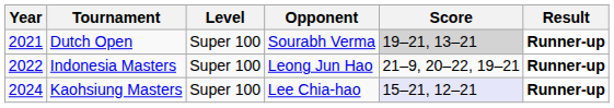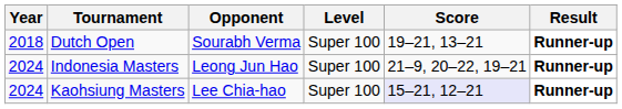 <table class="sortable wikitable" style="font-size: 90%;">
 <tr>
 <th>Year</th>
 <th>Tournament</th>
+<th>Opponent</th>
 <th>Level</th>
-<th>Opponent</th>
 <th>Score</th>
 <th>Result</th>
 </tr>
 <tr>
-<td align="center"><a href='#'>2021</a></td>
+<td align="center"><a href='#'>2018</a></td>
 <td align="left"><a href='#'>Dutch Open</a></td>
+<td align="left"> <a href='#'>Sourabh Verma</a></td>
 <td align="left">Super 100</td>
-<td align="left"> <a href='#'>Sourabh Verma</a></td>
-<td align="left" style="background: lightgrey;">19–21, 13–21</td>
+<td align="left">19–21, 13–21</td>
 <td style="text-align:left; background:white"><strong> Runner-up</strong></td>
 </tr>
 <tr>
-<td align="center"><a href='#'>2022</a></td>
+<td align="center"><a href='#'>2024</a></td>
 <td align="left"><a href='#'>Indonesia Masters</a></td>
+<td align="left"> <a href='#'>Leong Jun Hao</a></td>
 <td align="left">Super 100</td>
-<td align="left"> <a href='#'>Leong Jun Hao</a></td>
 <td align="left">21–9, 20–22, 19–21</td>
 <td style="text-align:left; background:white"><strong> Runner-up</strong></td>
 </tr>
 <tr>
 <td align="center"><a href='#'>2024</a></td>
 <td align="left"><a href='#'>Kaohsiung Masters</a></td>
+<td align="left"> <a href='#'>Lee Chia-hao</a></td>
 <td align="left">Super 100</td>
-<td align="left"> <a href='#'>Lee Chia-hao</a></td>
 <td align="left" style="background: lavender;">15–21, 12–21</td>
 <td style="text-align:left; background:white"><strong> Runner-up</strong></td>
 </tr>
 </table>
